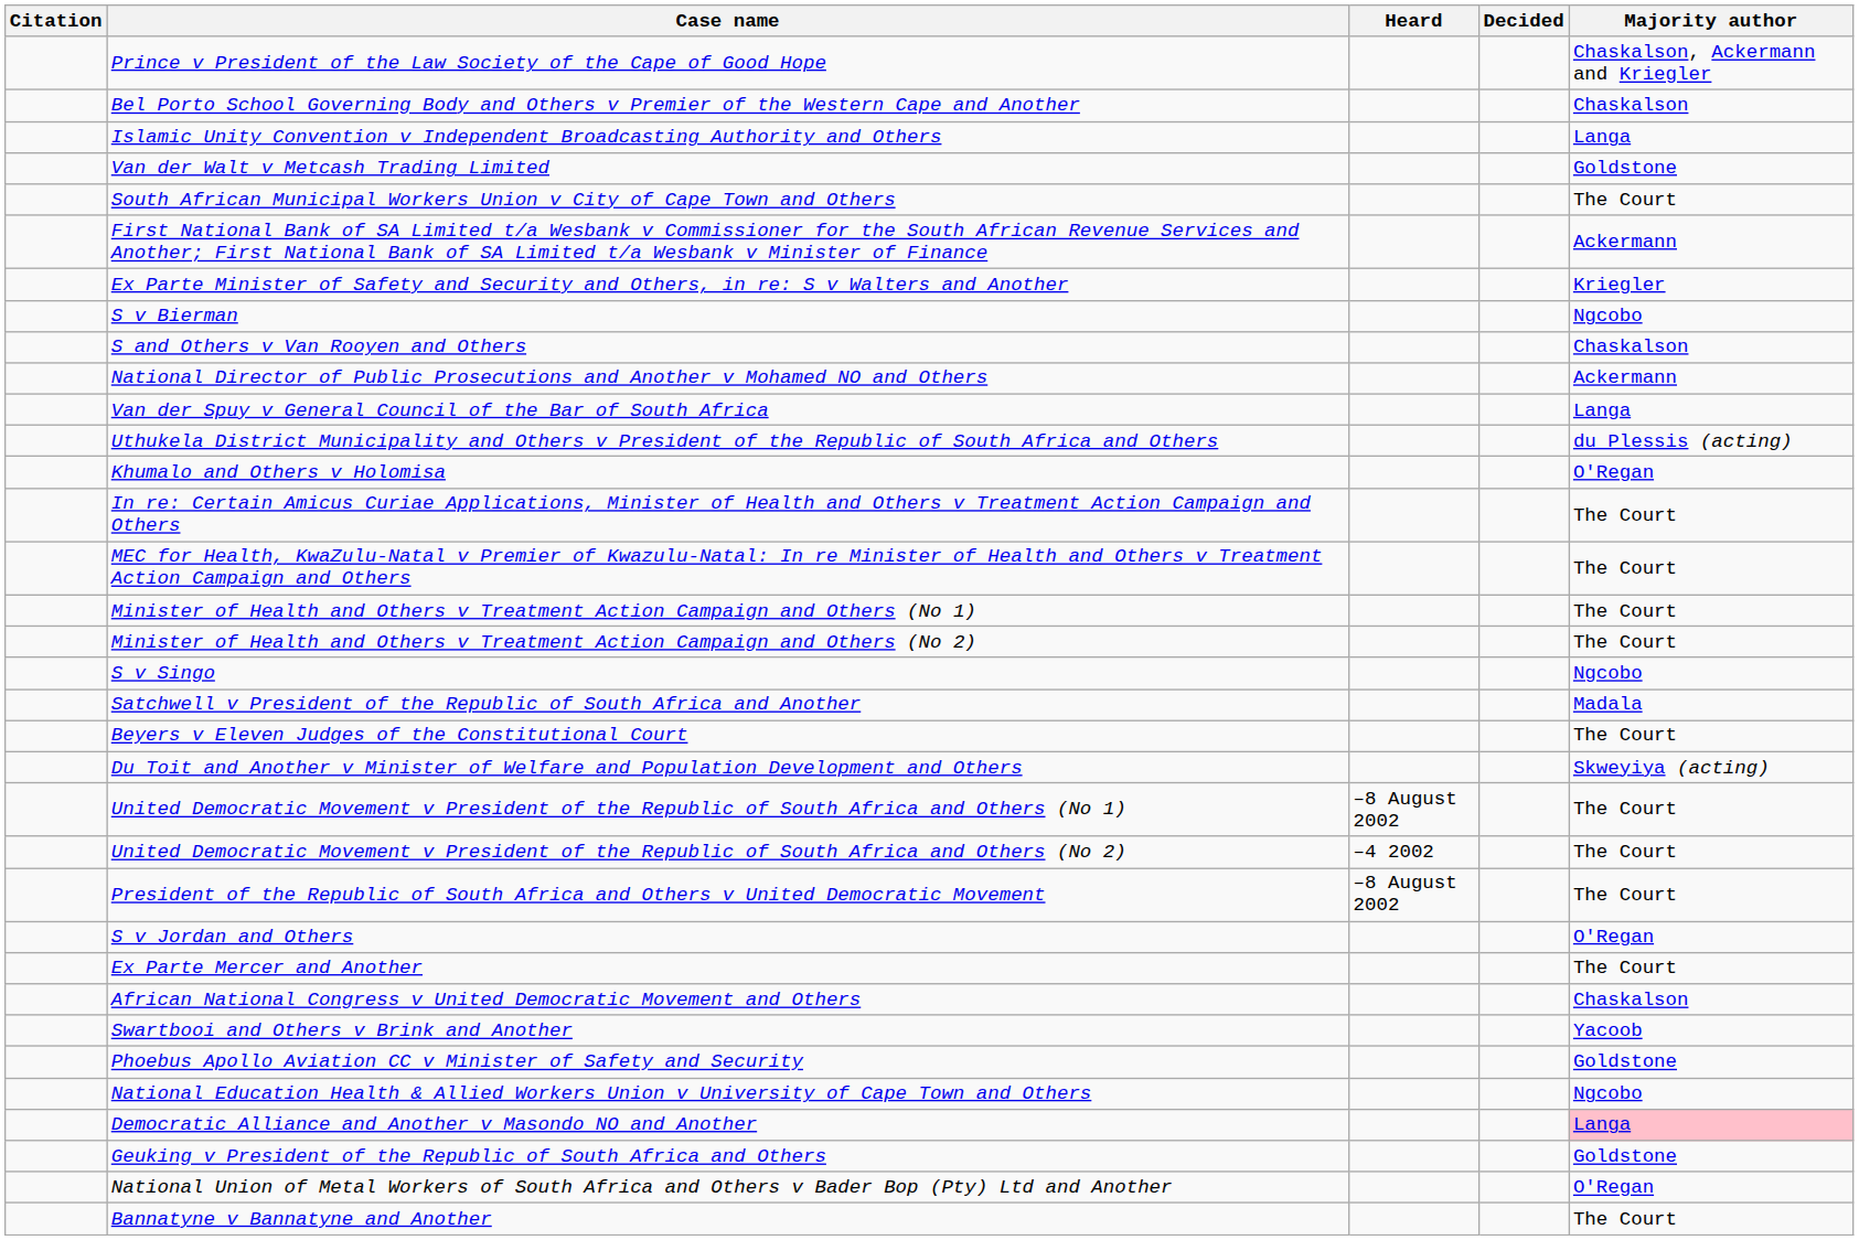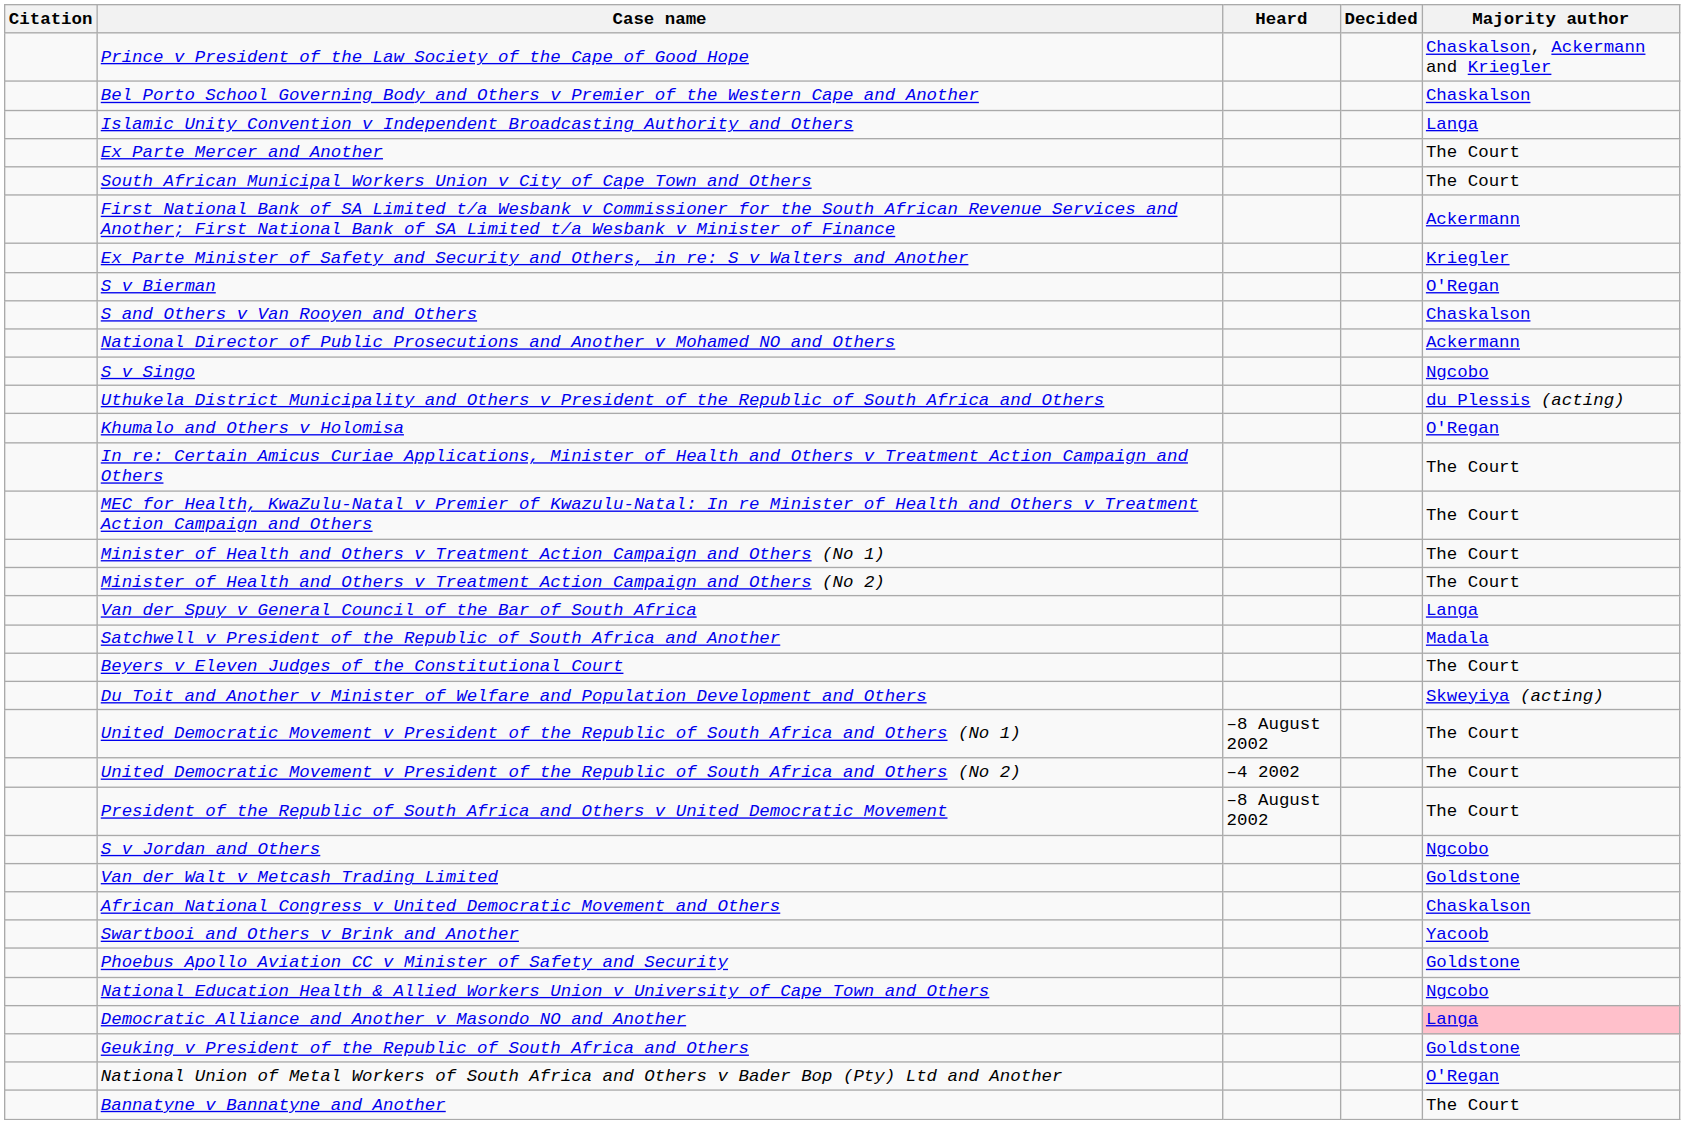 <table class="wikitable sortable static-row-numbers">
 <tr>
 <th>Citation</th>
 <th>Case name</th>
 <th>Heard</th>
 <th>Decided</th>
 <th>Majority author</th>
 </tr>
 <tr>
 <td nowrap></td>
 <td><em><a href='#'>Prince v President of the Law Society of the Cape of Good Hope</a></em></td>
 <td></td>
 <td></td>
 <td><a href='#'>Chaskalson</a>, <a href='#'>Ackermann</a> and <a href='#'>Kriegler</a></td>
 </tr>
 <tr>
 <td nowrap></td>
 <td><em><a href='#'>Bel Porto School Governing Body and Others v Premier of the Western Cape and Another</a></em></td>
 <td></td>
 <td></td>
 <td><a href='#'>Chaskalson</a></td>
 </tr>
 <tr>
 <td nowrap></td>
 <td><em><a href='#'>Islamic Unity Convention v Independent Broadcasting Authority and Others</a></em></td>
 <td></td>
 <td></td>
 <td><a href='#'>Langa</a></td>
 </tr>
 <tr>
 <td nowrap></td>
-<td><em><a href='#'>Van der Walt v Metcash Trading Limited</a></em></td>
+<td><em><a href='#'>Ex Parte Mercer and Another</a></em></td>
 <td></td>
 <td></td>
-<td><a href='#'>Goldstone</a></td>
+<td>The Court</td>
 </tr>
 <tr>
 <td nowrap></td>
 <td><em><a href='#'>South African Municipal Workers Union v City of Cape Town and Others</a></em></td>
 <td></td>
 <td></td>
 <td>The Court</td>
 </tr>
 <tr>
 <td nowrap></td>
 <td><em><a href='#'>First National Bank of SA Limited t/a Wesbank v Commissioner for the South African Revenue Services and Another; First National Bank of SA Limited t/a Wesbank v Minister of Finance</a></em></td>
 <td></td>
 <td></td>
 <td><a href='#'>Ackermann</a></td>
 </tr>
 <tr>
 <td nowrap></td>
 <td><em><a href='#'>Ex Parte Minister of Safety and Security and Others, in re: S v Walters and Another</a></em></td>
 <td></td>
 <td></td>
 <td><a href='#'>Kriegler</a></td>
 </tr>
 <tr>
 <td nowrap></td>
 <td><em><a href='#'>S v Bierman</a></em></td>
 <td></td>
 <td></td>
-<td><a href='#'>Ngcobo</a></td>
+<td><a href='#'>O'Regan</a></td>
 </tr>
 <tr>
 <td nowrap></td>
 <td><em><a href='#'>S and Others v Van Rooyen and Others</a></em></td>
 <td></td>
 <td></td>
 <td><a href='#'>Chaskalson</a></td>
 </tr>
 <tr>
 <td nowrap></td>
 <td><em><a href='#'>National Director of Public Prosecutions and Another v Mohamed NO and Others</a></em></td>
 <td></td>
 <td></td>
 <td><a href='#'>Ackermann</a></td>
 </tr>
 <tr>
 <td nowrap></td>
-<td><em><a href='#'>Van der Spuy v General Council of the Bar of South Africa</a></em></td>
+<td><em><a href='#'>S v Singo</a></em></td>
 <td></td>
 <td></td>
-<td><a href='#'>Langa</a></td>
+<td><a href='#'>Ngcobo</a></td>
 </tr>
 <tr>
 <td nowrap></td>
 <td><em><a href='#'>Uthukela District Municipality and Others v President of the Republic of South Africa and Others</a></em></td>
 <td></td>
 <td></td>
 <td><a href='#'>du Plessis</a>  <em>(acting)</em></td>
 </tr>
 <tr>
 <td nowrap></td>
 <td><em><a href='#'>Khumalo and Others v Holomisa</a></em></td>
 <td></td>
 <td></td>
 <td><a href='#'>O'Regan</a></td>
 </tr>
 <tr>
 <td nowrap></td>
 <td><em><a href='#'>In re: Certain Amicus Curiae Applications, Minister of Health and Others v Treatment Action Campaign and Others</a></em></td>
 <td></td>
 <td></td>
 <td>The Court</td>
 </tr>
 <tr>
 <td nowrap></td>
 <td><em><a href='#'>MEC for Health, KwaZulu-Natal v Premier of Kwazulu-Natal: In re Minister of Health and Others v Treatment Action Campaign and Others</a></em></td>
 <td></td>
 <td></td>
 <td>The Court</td>
 </tr>
 <tr>
 <td nowrap></td>
 <td><em><a href='#'>Minister of Health and Others v Treatment Action Campaign and Others</a> (No 1)</em></td>
 <td></td>
 <td></td>
 <td>The Court</td>
 </tr>
 <tr>
 <td nowrap></td>
 <td><em><a href='#'>Minister of Health and Others v Treatment Action Campaign and Others</a> (No 2)</em></td>
 <td></td>
 <td></td>
 <td>The Court</td>
 </tr>
 <tr>
 <td nowrap></td>
-<td><em><a href='#'>S v Singo</a></em></td>
+<td><em><a href='#'>Van der Spuy v General Council of the Bar of South Africa</a></em></td>
 <td></td>
 <td></td>
-<td><a href='#'>Ngcobo</a></td>
+<td><a href='#'>Langa</a></td>
 </tr>
 <tr>
 <td nowrap></td>
 <td><em><a href='#'>Satchwell v President of the Republic of South Africa and Another</a></em></td>
 <td></td>
 <td></td>
 <td><a href='#'>Madala</a></td>
 </tr>
 <tr>
 <td nowrap></td>
 <td><em><a href='#'>Beyers v Eleven Judges of the Constitutional Court</a></em></td>
 <td></td>
 <td></td>
 <td>The Court</td>
 </tr>
 <tr>
 <td nowrap></td>
 <td><em><a href='#'>Du Toit and Another v Minister of Welfare and Population Development and Others</a></em></td>
 <td></td>
 <td></td>
 <td><a href='#'>Skweyiya</a> <em>(acting)</em></td>
 </tr>
 <tr>
 <td nowrap></td>
 <td><em><a href='#'>United Democratic Movement v President of the Republic of South Africa and Others</a> (No 1)</em></td>
 <td>–8 August 2002</td>
 <td></td>
 <td>The Court</td>
 </tr>
 <tr>
 <td nowrap></td>
 <td><em><a href='#'>United Democratic Movement v President of the Republic of South Africa and Others</a> (No 2)</em></td>
 <td>–4 2002</td>
 <td></td>
 <td>The Court</td>
 </tr>
 <tr>
 <td nowrap></td>
 <td><em><a href='#'>President of the Republic of South Africa and Others v United Democratic Movement</a></em></td>
 <td>–8 August 2002</td>
 <td></td>
 <td>The Court</td>
 </tr>
 <tr>
 <td nowrap></td>
 <td><em><a href='#'>S v Jordan and Others</a></em></td>
 <td></td>
 <td></td>
-<td><a href='#'>O'Regan</a></td>
+<td><a href='#'>Ngcobo</a></td>
 </tr>
 <tr>
 <td nowrap></td>
-<td><em><a href='#'>Ex Parte Mercer and Another</a></em></td>
+<td><em><a href='#'>Van der Walt v Metcash Trading Limited</a></em></td>
 <td></td>
 <td></td>
-<td>The Court</td>
+<td><a href='#'>Goldstone</a></td>
 </tr>
 <tr>
 <td nowrap></td>
 <td><em><a href='#'>African National Congress v United Democratic Movement and Others</a></em></td>
 <td></td>
 <td></td>
 <td><a href='#'>Chaskalson</a></td>
 </tr>
 <tr>
 <td nowrap></td>
 <td><em><a href='#'>Swartbooi and Others v Brink and Another</a></em></td>
 <td></td>
 <td></td>
 <td><a href='#'>Yacoob</a></td>
 </tr>
 <tr>
 <td nowrap></td>
 <td><em><a href='#'>Phoebus Apollo Aviation CC v Minister of Safety and Security</a></em></td>
 <td></td>
 <td></td>
 <td><a href='#'>Goldstone</a></td>
 </tr>
 <tr>
 <td nowrap></td>
 <td><em><a href='#'>National Education Health & Allied Workers Union v University of Cape Town and Others</a></em></td>
 <td></td>
 <td></td>
 <td><a href='#'>Ngcobo</a></td>
 </tr>
 <tr>
 <td nowrap></td>
 <td><em><a href='#'>Democratic Alliance and Another v Masondo NO and Another</a></em></td>
 <td></td>
 <td></td>
 <td style="background: pink;"><a href='#'>Langa</a></td>
 </tr>
 <tr>
 <td nowrap></td>
 <td><em><a href='#'>Geuking v President of the Republic of South Africa and Others</a></em></td>
 <td></td>
 <td></td>
 <td><a href='#'>Goldstone</a></td>
 </tr>
 <tr>
 <td nowrap></td>
 <td><em>National Union of Metal Workers of South Africa and Others v Bader Bop (Pty) Ltd and Another</em></td>
 <td></td>
 <td></td>
 <td><a href='#'>O'Regan</a></td>
 </tr>
 <tr>
 <td nowrap></td>
 <td><em><a href='#'>Bannatyne v Bannatyne and Another</a></em></td>
 <td></td>
 <td></td>
 <td>The Court</td>
 </tr>
 </table>
